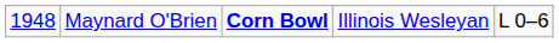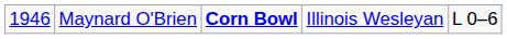 <table class="wikitable" style="text-align:center;">
 <tr>
 </tr>
 <tr>
-<td><a href='#'>1948</a></td>
+<td><a href='#'>1946</a></td>
 <td><a href='#'>Maynard O'Brien</a></td>
 <td><strong><a href='#'>Corn Bowl</a></strong></td>
 <td><a href='#'>Illinois Wesleyan</a></td>
 <td>L 0–6</td>
 </tr>
 </table>
